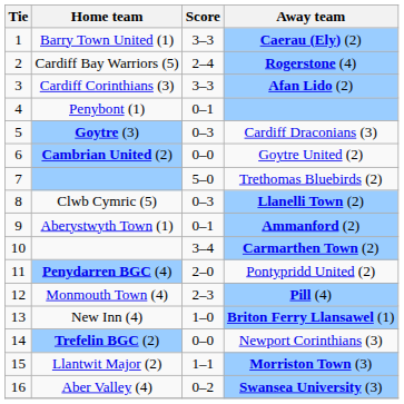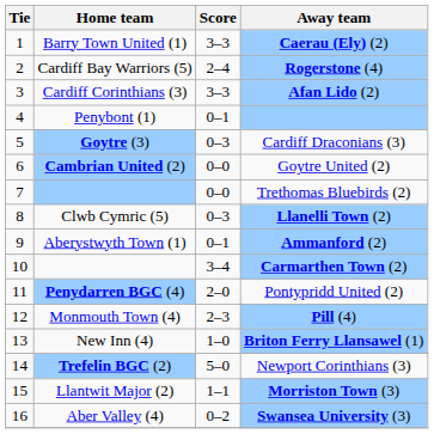 <table class="wikitable" style="text-align:center">
 <tr>
 <th>Tie</th>
 <th>Home team</th>
 <th>Score</th>
 <th>Away team</th>
 </tr>
 <tr>
 <td>1</td>
 <td><a href='#'>Barry Town United</a> (1)</td>
 <td>3–3 </td>
 <td style="background:#9acdff;"><strong><a href='#'>Caerau (Ely)</a></strong> (2)</td>
 </tr>
 <tr>
 <td>2</td>
 <td>Cardiff Bay Warriors (5)</td>
 <td>2–4</td>
 <td style="background:#9acdff;"><strong><a href='#'>Rogerstone</a></strong> (4)</td>
 </tr>
 <tr>
 <td>3</td>
 <td><a href='#'>Cardiff Corinthians</a> (3)</td>
 <td>3–3 </td>
 <td style="background:#9acdff;"><strong><a href='#'>Afan Lido</a></strong> (2)</td>
 </tr>
 <tr>
 <td>4</td>
 <td><a href='#'>Penybont</a> (1)</td>
 <td>0–1</td>
 <td style="background:#9acdff;"></td>
 </tr>
 <tr>
 <td>5</td>
 <td style="background:#9acdff;"><strong><a href='#'>Goytre</a></strong> (3)</td>
 <td>0–3</td>
 <td><a href='#'>Cardiff Draconians</a> (3)</td>
 </tr>
 <tr>
 <td>6</td>
 <td style="background:#9acdff;"><strong><a href='#'>Cambrian United</a></strong> (2)</td>
 <td>0–0 </td>
 <td><a href='#'>Goytre United</a> (2)</td>
 </tr>
 <tr>
 <td>7</td>
 <td style="background:#9acdff;"></td>
-<td>5–0</td>
+<td>0–0 </td>
 <td><a href='#'>Trethomas Bluebirds</a> (2)</td>
 </tr>
 <tr>
 <td>8</td>
 <td>Clwb Cymric (5)</td>
 <td>0–3</td>
 <td style="background:#9acdff;"><strong><a href='#'>Llanelli Town</a></strong> (2)</td>
 </tr>
 <tr>
 <td>9</td>
 <td><a href='#'>Aberystwyth Town</a> (1)</td>
 <td>0–1</td>
 <td style="background:#9acdff;"><strong><a href='#'>Ammanford</a></strong> (2)</td>
 </tr>
 <tr>
 <td>10</td>
 <td></td>
 <td>3–4</td>
 <td style="background:#9acdff;"><strong><a href='#'>Carmarthen Town</a></strong> (2)</td>
 </tr>
 <tr>
 <td>11</td>
 <td style="background:#9acdff;"><strong><a href='#'>Penydarren BGC</a></strong> (4)</td>
 <td>2–0</td>
 <td><a href='#'>Pontypridd United</a> (2)</td>
 </tr>
 <tr>
 <td>12</td>
 <td><a href='#'>Monmouth Town</a> (4)</td>
 <td>2–3</td>
 <td style="background:#9acdff;"><strong><a href='#'>Pill</a></strong> (4)</td>
 </tr>
 <tr>
 <td>13</td>
 <td>New Inn (4)</td>
 <td>1–0</td>
 <td style="background:#9acdff;"><strong><a href='#'>Briton Ferry Llansawel</a></strong> (1)</td>
 </tr>
 <tr>
 <td>14</td>
 <td style="background:#9acdff;"><strong><a href='#'>Trefelin BGC</a></strong> (2)</td>
-<td>0–0 </td>
+<td>5–0</td>
 <td><a href='#'>Newport Corinthians</a> (3)</td>
 </tr>
 <tr>
 <td>15</td>
 <td><a href='#'>Llantwit Major</a> (2)</td>
 <td>1–1 </td>
 <td style="background:#9acdff;"><strong><a href='#'>Morriston Town</a></strong> (3)</td>
 </tr>
 <tr>
 <td>16</td>
 <td><a href='#'>Aber Valley</a> (4)</td>
 <td>0–2</td>
 <td style="background:#9acdff;"><strong><a href='#'>Swansea University</a></strong> (3)</td>
 </tr>
 <tr>
 </tr>
 </table>
